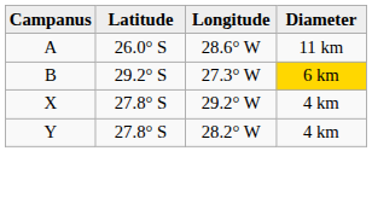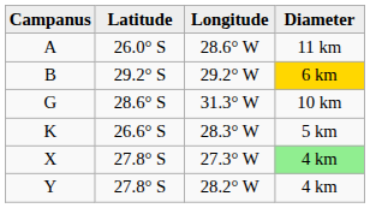 <table class="wikitable">
 <tr>
 <th width="25%" style="background:#eeeeee;">Campanus</th>
 <th width="25%" style="background:#eeeeee;">Latitude</th>
 <th width="25%" style="background:#eeeeee;">Longitude</th>
 <th width="25%" style="background:#eeeeee;">Diameter</th>
 </tr>
 <tr>
 <td align="center">A</td>
 <td align="center">26.0° S</td>
 <td align="center">28.6° W</td>
 <td align="center">11 km</td>
 </tr>
 <tr>
 <td align="center">B</td>
 <td align="center">29.2° S</td>
-<td align="center">27.3° W</td>
+<td align="center">29.2° W</td>
 <td align="center" style="background: gold;">6 km</td>
+</tr>
+<tr>
+<td align="center">G</td>
+<td align="center">28.6° S</td>
+<td align="center">31.3° W</td>
+<td align="center">10 km</td>
+</tr>
+<tr>
+<td align="center">K</td>
+<td align="center">26.6° S</td>
+<td align="center">28.3° W</td>
+<td align="center">5 km</td>
 </tr>
 <tr>
 <td align="center">X</td>
 <td align="center">27.8° S</td>
-<td align="center">29.2° W</td>
-<td align="center">4 km</td>
+<td align="center">27.3° W</td>
+<td align="center" style="background: lightgreen;">4 km</td>
 </tr>
 <tr>
 <td align="center">Y</td>
 <td align="center">27.8° S</td>
 <td align="center">28.2° W</td>
 <td align="center">4 km</td>
 </tr>
 </table>
